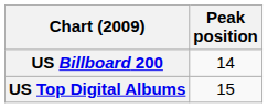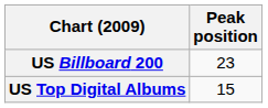 <table class="wikitable plainrowheaders" style="text-align:center;">
 <tr>
 <th scope="col">Chart (2009)</th>
 <th scope="col">Peak<br>position</th>
 </tr>
 <tr>
 <th scope="row">US <a href='#'><em>Billboard</em> 200</a></th>
-<td>14</td>
+<td>23</td>
 </tr>
 <tr>
 <th scope="row">US <a href='#'>Top Digital Albums</a></th>
 <td>15</td>
 </tr>
 </table>
